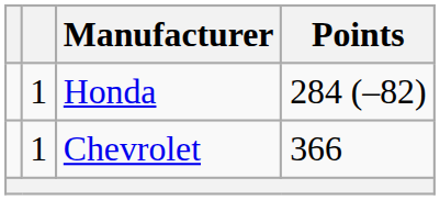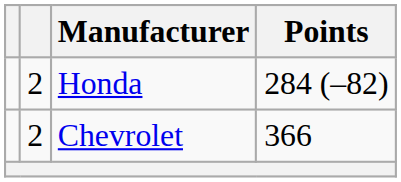 <table class="wikitable" style="font-size: 95%;">
 <tr>
 <th scope="col"></th>
 <th scope="col"></th>
 <th scope="col">Manufacturer</th>
 <th scope="col">Points</th>
 </tr>
 <tr>
 <td align="left"></td>
-<td align="center">1</td>
+<td align="center">2</td>
 <td><a href='#'>Honda</a></td>
 <td>284 (–82)</td>
 </tr>
 <tr>
 <td align="left"></td>
-<td align="center">1</td>
+<td align="center">2</td>
 <td><a href='#'>Chevrolet</a></td>
 <td>366</td>
 </tr>
 <tr>
 <th colspan=4></th>
 </tr>
 </table>
